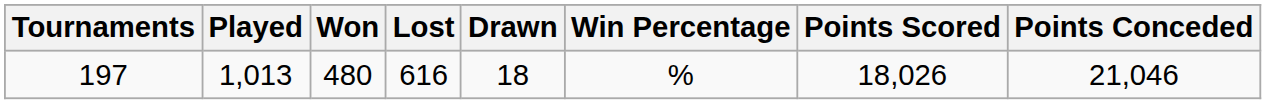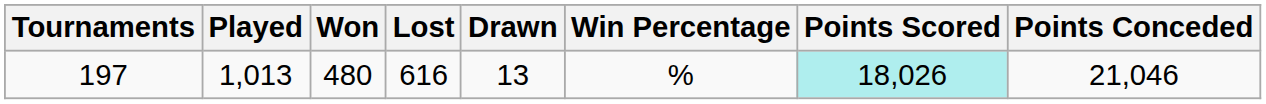 <table class="wikitable" style="text-align:center">
 <tr>
 <th>Tournaments</th>
 <th>Played</th>
 <th>Won</th>
 <th>Lost</th>
 <th>Drawn</th>
 <th>Win Percentage</th>
 <th>Points Scored</th>
 <th>Points Conceded</th>
 </tr>
 <tr>
 <td>197</td>
 <td>1,013</td>
 <td>480</td>
 <td>616</td>
-<td>18</td>
+<td>13</td>
 <td>%</td>
-<td>18,026</td>
+<td style="background: paleturquoise;">18,026</td>
 <td>21,046</td>
 </tr>
 </table>
